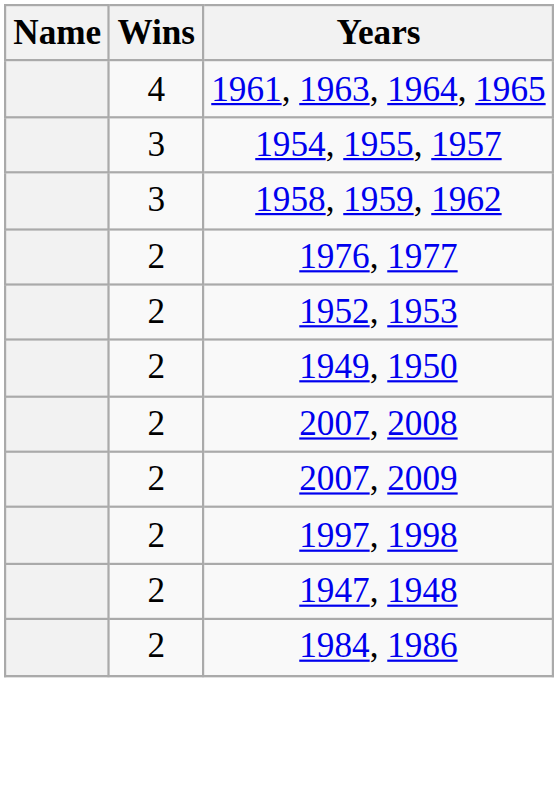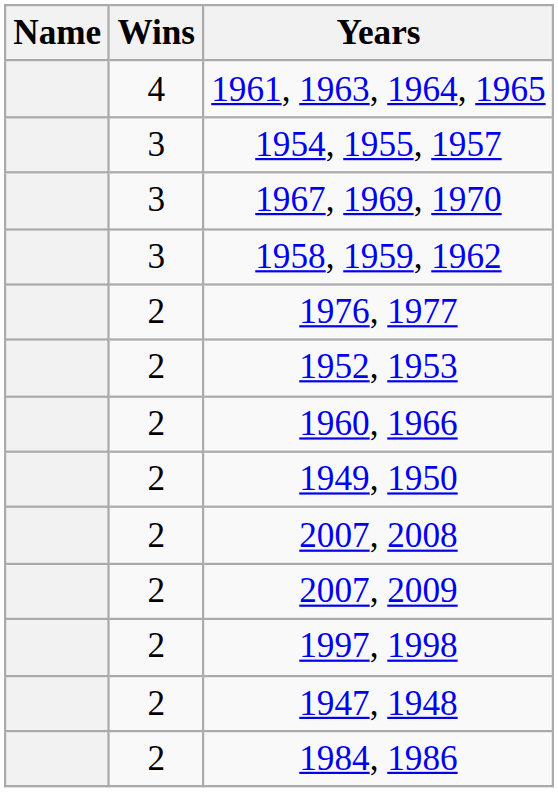 <table class="sortable wikitable plainrowheaders" style="text-align:center">
 <tr>
 <th scope=col>Name</th>
 <th scope=col data-sort-type=number>Wins</th>
 <th scope=col>Years</th>
 </tr>
 <tr>
 <th scope=row></th>
 <td>4</td>
 <td><a href='#'>1961</a>, <a href='#'>1963</a>, <a href='#'>1964</a>, <a href='#'>1965</a></td>
 </tr>
 <tr>
 <th scope=row></th>
 <td>3</td>
 <td><a href='#'>1954</a>, <a href='#'>1955</a>, <a href='#'>1957</a></td>
 </tr>
 <tr>
 <th scope=row></th>
 <td>3</td>
+<td><a href='#'>1967</a>, <a href='#'>1969</a>, <a href='#'>1970</a></td>
+</tr>
+<tr>
+<th scope=row></th>
+<td>3</td>
 <td><a href='#'>1958</a>, <a href='#'>1959</a>, <a href='#'>1962</a></td>
 </tr>
 <tr>
 <th scope=row></th>
 <td>2</td>
 <td><a href='#'>1976</a>, <a href='#'>1977</a></td>
 </tr>
 <tr>
 <th scope=row></th>
 <td>2</td>
 <td><a href='#'>1952</a>, <a href='#'>1953</a></td>
+</tr>
+<tr>
+<th scope=row></th>
+<td>2</td>
+<td><a href='#'>1960</a>, <a href='#'>1966</a></td>
 </tr>
 <tr>
 <th scope=row></th>
 <td>2</td>
 <td><a href='#'>1949</a>, <a href='#'>1950</a></td>
 </tr>
 <tr>
 <th scope=row></th>
 <td>2</td>
 <td><a href='#'>2007</a>, <a href='#'>2008</a></td>
 </tr>
 <tr>
 <th scope=row></th>
 <td>2</td>
 <td><a href='#'>2007</a>, <a href='#'>2009</a></td>
 </tr>
 <tr>
 <th scope=row></th>
 <td>2</td>
 <td><a href='#'>1997</a>, <a href='#'>1998</a></td>
 </tr>
 <tr>
 <th scope=row></th>
 <td>2</td>
 <td><a href='#'>1947</a>, <a href='#'>1948</a></td>
 </tr>
 <tr>
 <th scope=row></th>
 <td>2</td>
 <td><a href='#'>1984</a>, <a href='#'>1986</a></td>
 </tr>
 <tr>
 </tr>
 </table>
